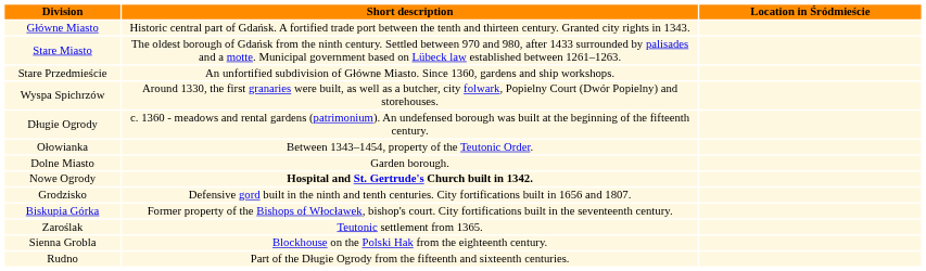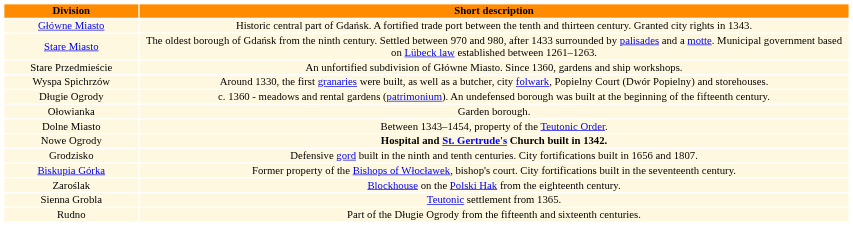 <table>
 <tr ---- bgcolor="#FF 8C 00">
 <th width=4%>Division</th>
 <th width=26%>Short description</th>
-<th width=10%>Location in Śródmieście</th>
 </tr>
 <tr ---- bgcolor="#FFF8E1">
 <td align="center"><a href='#'>Główne Miasto</a></td>
 <td align="center">Historic central part of Gdańsk. A fortified trade port between the tenth and thirteen century. Granted city rights in 1343.</td>
-<td align="center"></td>
 </tr>
 <tr ---- bgcolor="#FFF8E1">
 <td align="center"><a href='#'>Stare Miasto</a></td>
 <td align="center">The oldest borough of Gdańsk from the ninth century. Settled between 970 and 980, after 1433 surrounded by <a href='#'>palisades</a> and a <a href='#'>motte</a>. Municipal government based on <a href='#'>Lübeck law</a> established between 1261–1263.</td>
-<td align="center"></td>
 </tr>
 <tr ---- bgcolor="#FFF8E1">
 <td align="center">Stare Przedmieście</td>
 <td align="center">An unfortified subdivision of Główne Miasto. Since 1360, gardens and ship workshops.</td>
-<td align="center"></td>
 </tr>
 <tr ---- bgcolor="#FFF8E1">
 <td align="center">Wyspa Spichrzów</td>
 <td align="center">Around 1330, the first <a href='#'>granaries</a> were built, as well as a butcher, city <a href='#'>folwark</a>, Popielny Court (Dwór Popielny) and storehouses.</td>
-<td align="center"></td>
 </tr>
 <tr ---- bgcolor="#FFF8E1">
 <td align="center">Długie Ogrody</td>
 <td align="center">c. 1360 - meadows and rental gardens (<a href='#'>patrimonium</a>). An undefensed borough was built at the beginning of the fifteenth century.</td>
-<td align="center"></td>
 </tr>
 <tr ---- bgcolor="#FFF8E1">
 <td align="center">Ołowianka</td>
-<td align="center">Between 1343–1454, property of the <a href='#'>Teutonic Order</a>.</td>
-<td align="center"></td>
+<td align="center">Garden borough.</td>
 </tr>
 <tr ---- bgcolor="#FFF8E1">
 <td align="center">Dolne Miasto</td>
-<td align="center">Garden borough.</td>
-<td align="center"></td>
+<td align="center">Between 1343–1454, property of the <a href='#'>Teutonic Order</a>.</td>
 </tr>
 <tr ---- bgcolor="#FFF8E1">
 <td align="center">Nowe Ogrody</td>
 <td align="center"><strong>Hospital and <a href='#'>St. Gertrude's</a> Church built in 1342.</strong></td>
-<td align="center"></td>
 </tr>
 <tr ---- bgcolor="#FFF8E1">
 <td align="center">Grodzisko</td>
 <td align="center">Defensive <a href='#'>gord</a> built in the ninth and tenth centuries. City fortifications built in 1656 and 1807.</td>
-<td align="center"></td>
 </tr>
 <tr ---- bgcolor="#FFF8E1">
 <td align="center"><a href='#'>Biskupia Górka</a></td>
 <td align="center">Former property of the <a href='#'>Bishops of Włocławek</a>, bishop's court. City fortifications built in the seventeenth century.</td>
-<td align="center"></td>
 </tr>
 <tr ---- bgcolor="#FFF8E1">
 <td align="center">Zaroślak</td>
-<td align="center"><a href='#'>Teutonic</a> settlement from 1365.</td>
-<td align="center"></td>
+<td align="center"><a href='#'>Blockhouse</a> on the <a href='#'>Polski Hak</a> from the eighteenth century.</td>
 </tr>
 <tr ---- bgcolor="#FFF8E1">
 <td align="center">Sienna Grobla</td>
-<td align="center"><a href='#'>Blockhouse</a> on the <a href='#'>Polski Hak</a> from the eighteenth century.</td>
-<td align="center"></td>
+<td align="center"><a href='#'>Teutonic</a> settlement from 1365.</td>
 </tr>
 <tr ---- bgcolor="#FFF8E1">
 <td align="center">Rudno</td>
 <td align="center">Part of the Długie Ogrody from the fifteenth and sixteenth centuries.</td>
-<td align="center"></td>
 </tr>
 </table>
